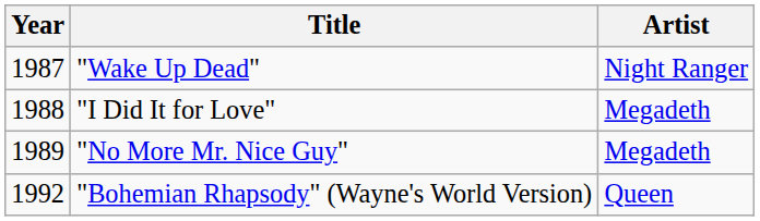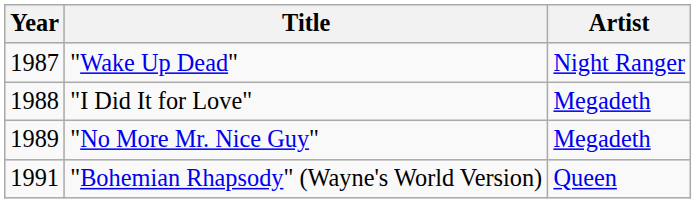 <table class="wikitable">
 <tr>
 <th>Year</th>
 <th>Title</th>
 <th>Artist</th>
 </tr>
 <tr>
 <td>1987</td>
 <td>"<a href='#'>Wake Up Dead</a>"</td>
 <td><a href='#'>Night Ranger</a></td>
 </tr>
 <tr>
 <td>1988</td>
 <td>"I Did It for Love"</td>
 <td><a href='#'>Megadeth</a></td>
 </tr>
 <tr>
 <td>1989</td>
 <td>"<a href='#'>No More Mr. Nice Guy</a>"</td>
 <td><a href='#'>Megadeth</a></td>
 </tr>
 <tr>
-<td>1992</td>
+<td>1991</td>
 <td>"<a href='#'>Bohemian Rhapsody</a>" (Wayne's World Version)</td>
 <td><a href='#'>Queen</a></td>
 </tr>
 </table>
